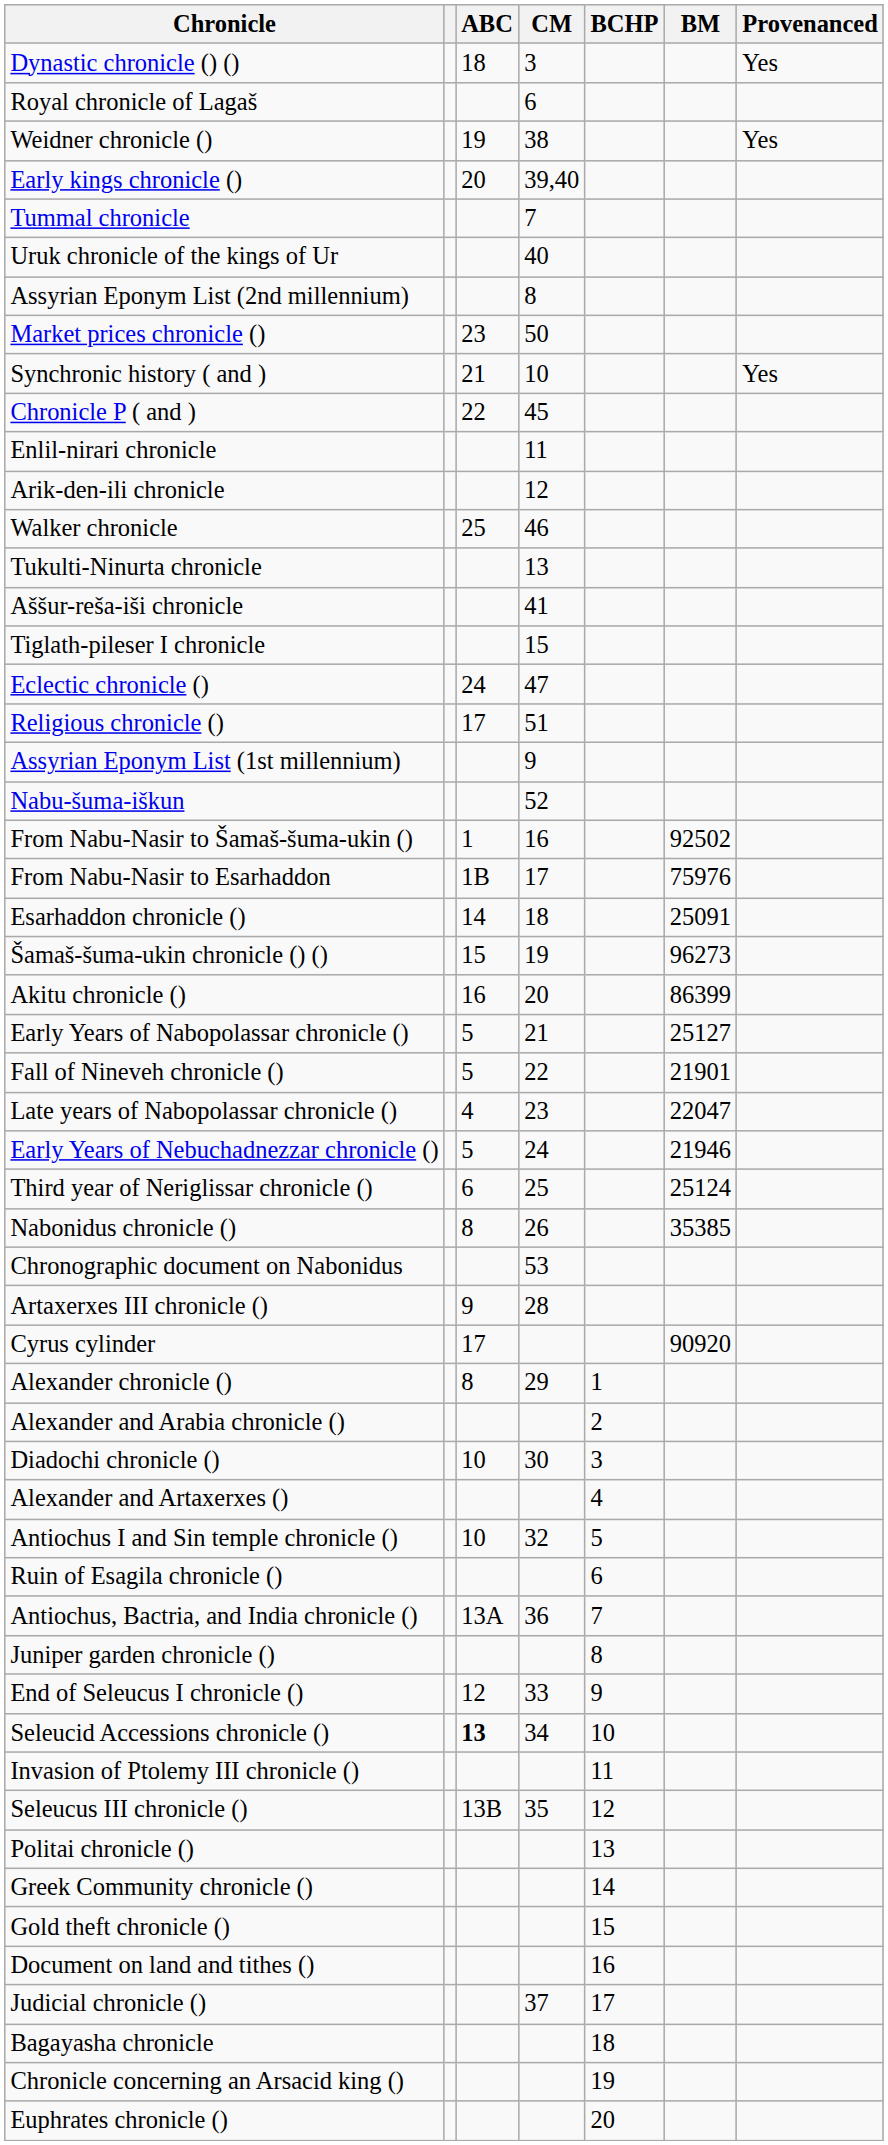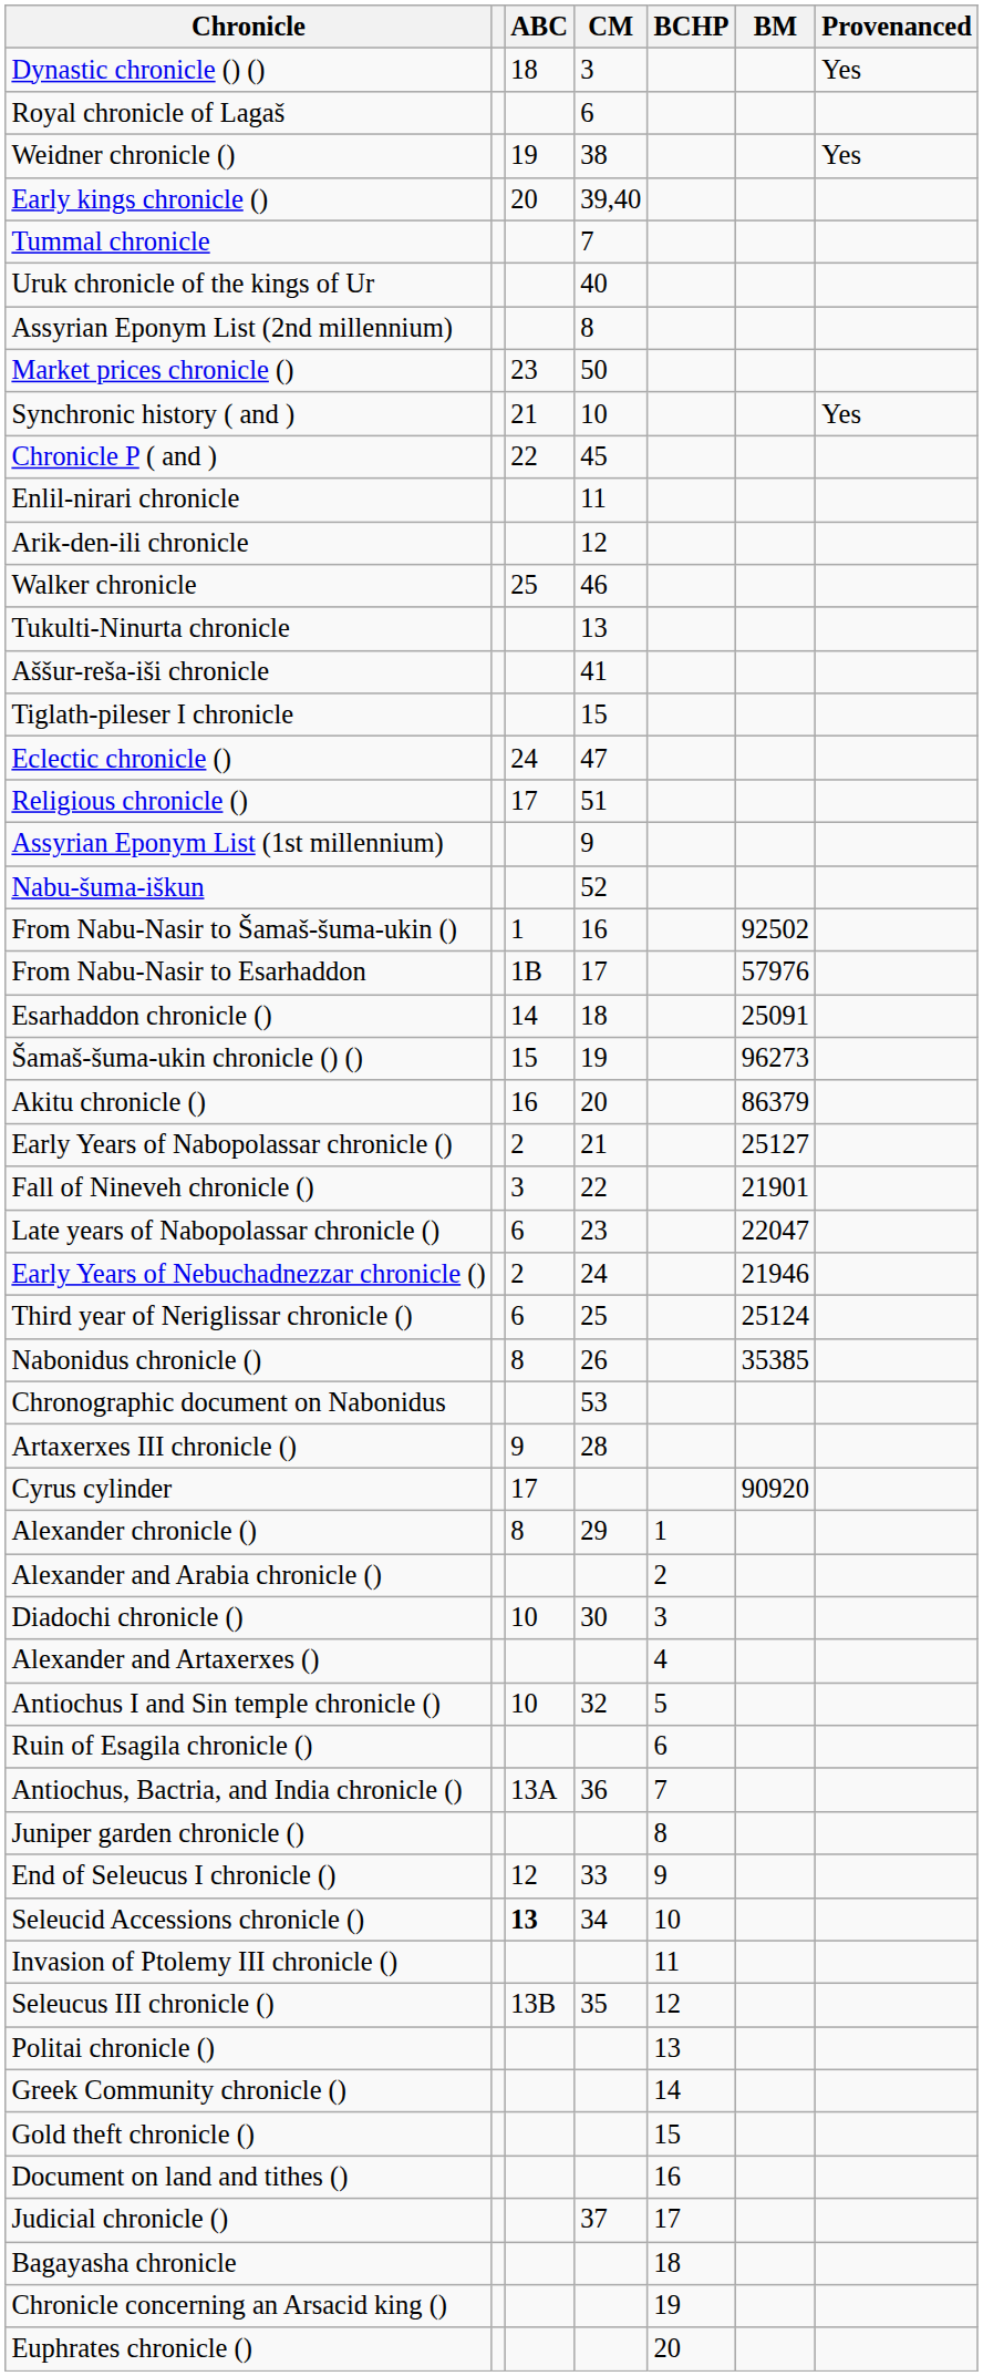 <table class="wikitable sortable">
 <tr>
 <th>Chronicle</th>
 <th></th>
 <th>ABC</th>
 <th>CM</th>
 <th>BCHP</th>
 <th>BM</th>
 <th>Provenanced</th>
 </tr>
 <tr>
 <td><a href='#'>Dynastic chronicle</a>  () ()</td>
 <td></td>
 <td>18</td>
 <td>3</td>
 <td></td>
 <td></td>
 <td>Yes</td>
 </tr>
 <tr>
 <td>Royal chronicle of Lagaš</td>
 <td></td>
 <td></td>
 <td>6</td>
 <td></td>
 <td></td>
 <td></td>
 </tr>
 <tr>
 <td>Weidner chronicle ()</td>
 <td></td>
 <td>19</td>
 <td>38</td>
 <td></td>
 <td></td>
 <td>Yes</td>
 </tr>
 <tr>
 <td><a href='#'>Early kings chronicle</a>  ()</td>
 <td></td>
 <td>20</td>
 <td>39,40</td>
 <td></td>
 <td></td>
 <td></td>
 </tr>
 <tr>
 <td><a href='#'>Tummal chronicle</a></td>
 <td></td>
 <td></td>
 <td>7</td>
 <td></td>
 <td></td>
 <td></td>
 </tr>
 <tr>
 <td>Uruk chronicle of the kings of Ur</td>
 <td></td>
 <td></td>
 <td>40</td>
 <td></td>
 <td></td>
 <td></td>
 </tr>
 <tr>
 <td>Assyrian Eponym List (2nd millennium)</td>
 <td></td>
 <td></td>
 <td>8</td>
 <td></td>
 <td></td>
 <td></td>
 </tr>
 <tr>
 <td><a href='#'>Market prices chronicle</a> ()</td>
 <td></td>
 <td>23</td>
 <td>50</td>
 <td></td>
 <td></td>
 <td></td>
 </tr>
 <tr>
 <td>Synchronic history ( and )</td>
 <td></td>
 <td>21</td>
 <td>10</td>
 <td></td>
 <td></td>
 <td>Yes</td>
 </tr>
 <tr>
 <td><a href='#'>Chronicle P</a> ( and )</td>
 <td></td>
 <td>22</td>
 <td>45</td>
 <td></td>
 <td></td>
 <td></td>
 </tr>
 <tr>
 <td>Enlil-nirari chronicle</td>
 <td></td>
 <td></td>
 <td>11</td>
 <td></td>
 <td></td>
 <td></td>
 </tr>
 <tr>
 <td>Arik-den-ili chronicle</td>
 <td></td>
 <td></td>
 <td>12</td>
 <td></td>
 <td></td>
 <td></td>
 </tr>
 <tr>
 <td>Walker chronicle</td>
 <td></td>
 <td>25</td>
 <td>46</td>
 <td></td>
 <td></td>
 <td></td>
 </tr>
 <tr>
 <td>Tukulti-Ninurta chronicle</td>
 <td></td>
 <td></td>
 <td>13</td>
 <td></td>
 <td></td>
 <td></td>
 </tr>
 <tr>
 <td>Aššur-reša-iši chronicle</td>
 <td></td>
 <td></td>
 <td>41</td>
 <td></td>
 <td></td>
 <td></td>
 </tr>
 <tr>
 <td>Tiglath-pileser I chronicle</td>
 <td></td>
 <td></td>
 <td>15</td>
 <td></td>
 <td></td>
 <td></td>
 </tr>
 <tr>
 <td><a href='#'>Eclectic chronicle</a>  ()</td>
 <td></td>
 <td>24</td>
 <td>47</td>
 <td></td>
 <td></td>
 <td></td>
 </tr>
 <tr>
 <td><a href='#'>Religious chronicle</a>  ()</td>
 <td></td>
 <td>17</td>
 <td>51</td>
 <td></td>
 <td></td>
 <td></td>
 </tr>
 <tr>
 <td><a href='#'>Assyrian Eponym List</a> (1st millennium)</td>
 <td></td>
 <td></td>
 <td>9</td>
 <td></td>
 <td></td>
 <td></td>
 </tr>
 <tr>
 <td><a href='#'>Nabu-šuma-iškun</a></td>
 <td></td>
 <td></td>
 <td>52</td>
 <td></td>
 <td></td>
 <td></td>
 </tr>
 <tr>
 <td>From Nabu-Nasir to Šamaš-šuma-ukin  ()</td>
 <td></td>
 <td>1</td>
 <td>16</td>
 <td></td>
 <td>92502</td>
 <td></td>
 </tr>
 <tr>
 <td>From Nabu-Nasir to Esarhaddon</td>
 <td></td>
 <td>1B</td>
 <td>17</td>
 <td></td>
-<td>75976</td>
+<td>57976</td>
 <td></td>
 </tr>
 <tr>
 <td>Esarhaddon chronicle  ()</td>
 <td></td>
 <td>14</td>
 <td>18</td>
 <td></td>
 <td>25091</td>
 <td></td>
 </tr>
 <tr>
 <td>Šamaš-šuma-ukin chronicle () ()</td>
 <td></td>
 <td>15</td>
 <td>19</td>
 <td></td>
 <td>96273</td>
 <td></td>
 </tr>
 <tr>
 <td>Akitu chronicle ()</td>
 <td></td>
 <td>16</td>
 <td>20</td>
 <td></td>
-<td>86399</td>
+<td>86379</td>
 <td></td>
 </tr>
 <tr>
 <td>Early Years of Nabopolassar chronicle ()</td>
 <td></td>
-<td>5</td>
+<td>2</td>
 <td>21</td>
 <td></td>
 <td>25127</td>
 <td></td>
 </tr>
 <tr>
 <td>Fall of Nineveh chronicle ()</td>
 <td></td>
-<td>5</td>
+<td>3</td>
 <td>22</td>
 <td></td>
 <td>21901</td>
 <td></td>
 </tr>
 <tr>
 <td>Late years of Nabopolassar chronicle ()</td>
 <td></td>
-<td>4</td>
+<td>6</td>
 <td>23</td>
 <td></td>
 <td>22047</td>
 <td></td>
 </tr>
 <tr>
 <td><a href='#'>Early Years of Nebuchadnezzar chronicle</a> ()</td>
 <td></td>
-<td>5</td>
+<td>2</td>
 <td>24</td>
 <td></td>
 <td>21946</td>
 <td></td>
 </tr>
 <tr>
 <td>Third year of Neriglissar chronicle  ()</td>
 <td></td>
 <td>6</td>
 <td>25</td>
 <td></td>
 <td>25124</td>
 <td></td>
 </tr>
 <tr>
 <td>Nabonidus chronicle ()</td>
 <td></td>
 <td>8</td>
 <td>26</td>
 <td></td>
 <td>35385</td>
 <td></td>
 </tr>
 <tr>
 <td>Chronographic document on Nabonidus</td>
 <td></td>
 <td></td>
 <td>53</td>
 <td></td>
 <td></td>
 <td></td>
 </tr>
 <tr>
 <td>Artaxerxes III chronicle  ()</td>
 <td></td>
 <td>9</td>
 <td>28</td>
 <td></td>
 <td></td>
 <td></td>
 </tr>
 <tr>
 <td>Cyrus cylinder</td>
 <td></td>
 <td>17</td>
 <td></td>
 <td></td>
 <td>90920</td>
 <td></td>
 </tr>
 <tr>
 <td>Alexander chronicle ()</td>
 <td></td>
 <td>8</td>
 <td>29</td>
 <td>1</td>
 <td></td>
 <td></td>
 </tr>
 <tr>
 <td>Alexander and Arabia chronicle ()</td>
 <td></td>
 <td></td>
 <td></td>
 <td>2</td>
 <td></td>
 <td></td>
 </tr>
 <tr>
 <td>Diadochi chronicle ()</td>
 <td></td>
 <td>10</td>
 <td>30</td>
 <td>3</td>
 <td></td>
 <td></td>
 </tr>
 <tr>
 <td>Alexander and Artaxerxes ()</td>
 <td></td>
 <td></td>
 <td></td>
 <td>4</td>
 <td></td>
 <td></td>
 </tr>
 <tr>
 <td>Antiochus I and Sin temple chronicle  ()</td>
 <td></td>
 <td>10</td>
 <td>32</td>
 <td>5</td>
 <td></td>
 <td></td>
 </tr>
 <tr>
 <td>Ruin of Esagila chronicle ()</td>
 <td></td>
 <td></td>
 <td></td>
 <td>6</td>
 <td></td>
 <td></td>
 </tr>
 <tr>
 <td>Antiochus, Bactria, and India chronicle ()</td>
 <td></td>
 <td>13A</td>
 <td>36</td>
 <td>7</td>
 <td></td>
 <td></td>
 </tr>
 <tr>
 <td>Juniper garden chronicle ()</td>
 <td></td>
 <td></td>
 <td></td>
 <td>8</td>
 <td></td>
 <td></td>
 </tr>
 <tr>
 <td>End of Seleucus I chronicle ()</td>
 <td></td>
 <td>12</td>
 <td>33</td>
 <td>9</td>
 <td></td>
 <td></td>
 </tr>
 <tr>
 <td>Seleucid Accessions chronicle  ()</td>
 <td></td>
 <td><strong>13</strong></td>
 <td>34</td>
 <td>10</td>
 <td></td>
 <td></td>
 </tr>
 <tr>
 <td>Invasion of Ptolemy III chronicle ()</td>
 <td></td>
 <td></td>
 <td></td>
 <td>11</td>
 <td></td>
 <td></td>
 </tr>
 <tr>
 <td>Seleucus III chronicle ()</td>
 <td></td>
 <td>13B</td>
 <td>35</td>
 <td>12</td>
 <td></td>
 <td></td>
 </tr>
 <tr>
 <td>Politai chronicle ()</td>
 <td></td>
 <td></td>
 <td></td>
 <td>13</td>
 <td></td>
 <td></td>
 </tr>
 <tr>
 <td>Greek Community chronicle ()</td>
 <td></td>
 <td></td>
 <td></td>
 <td>14</td>
 <td></td>
 <td></td>
 </tr>
 <tr>
 <td>Gold theft chronicle ()</td>
 <td></td>
 <td></td>
 <td></td>
 <td>15</td>
 <td></td>
 <td></td>
 </tr>
 <tr>
 <td>Document on land and tithes ()</td>
 <td></td>
 <td></td>
 <td></td>
 <td>16</td>
 <td></td>
 <td></td>
 </tr>
 <tr>
 <td>Judicial chronicle ()</td>
 <td></td>
 <td></td>
 <td>37</td>
 <td>17</td>
 <td></td>
 <td></td>
 </tr>
 <tr>
 <td>Bagayasha chronicle</td>
 <td></td>
 <td></td>
 <td></td>
 <td>18</td>
 <td></td>
 <td></td>
 </tr>
 <tr>
 <td>Chronicle concerning an Arsacid king ()</td>
 <td></td>
 <td></td>
 <td></td>
 <td>19</td>
 <td></td>
 <td></td>
 </tr>
 <tr>
 <td>Euphrates chronicle ()</td>
 <td></td>
 <td></td>
 <td></td>
 <td>20</td>
 <td></td>
 <td></td>
 </tr>
 </table>
